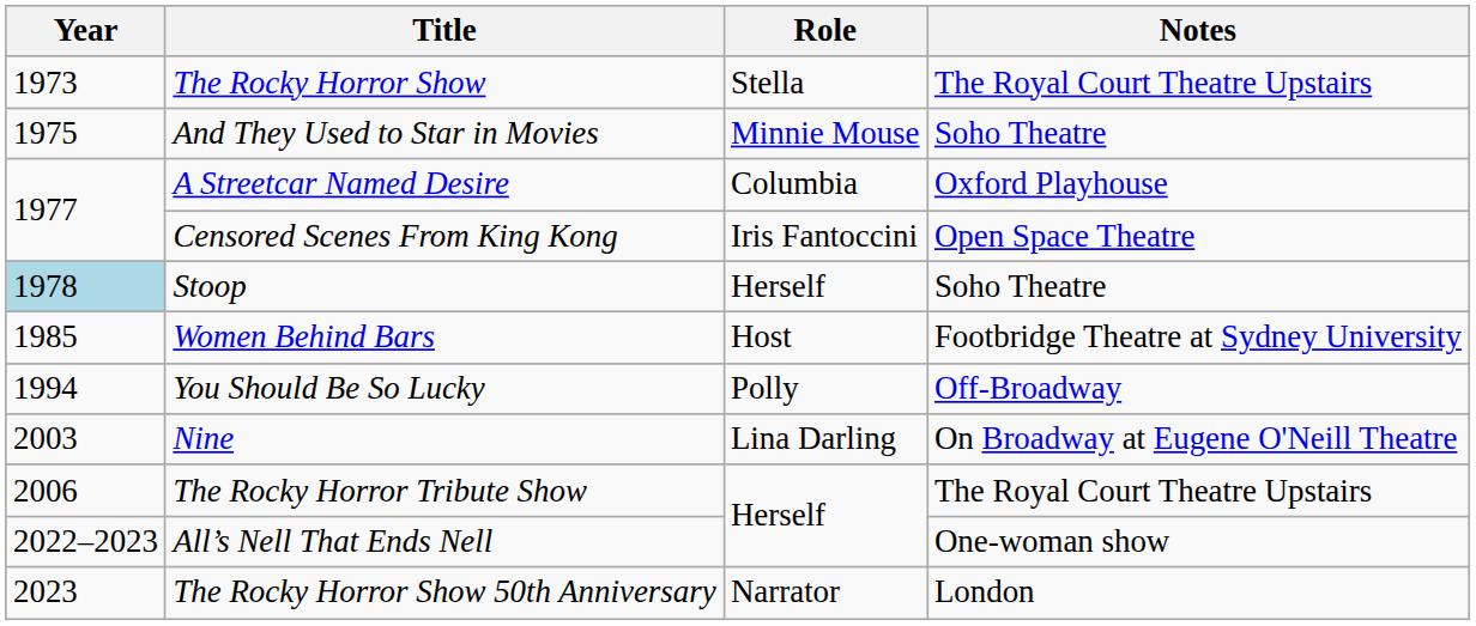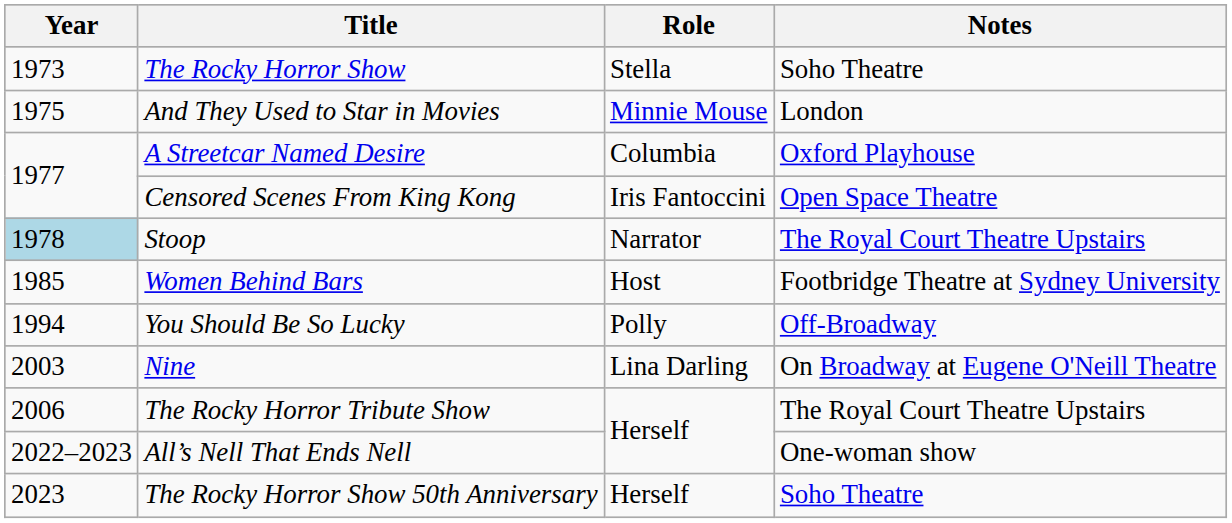 <table class="wikitable">
 <tr>
 <th>Year</th>
 <th>Title</th>
 <th>Role</th>
 <th>Notes</th>
 </tr>
 <tr>
 <td>1973</td>
 <td><em><a href='#'>The Rocky Horror Show</a></em></td>
 <td>Stella</td>
-<td><a href='#'>The Royal Court Theatre Upstairs</a></td>
+<td>Soho Theatre</td>
 </tr>
 <tr>
 <td>1975</td>
 <td><em>And They Used to Star in Movies</em></td>
 <td><a href='#'>Minnie Mouse</a></td>
-<td><a href='#'>Soho Theatre</a></td>
+<td>London</td>
 </tr>
 <tr>
 <td rowspan="2">1977</td>
 <td><em><a href='#'>A Streetcar Named Desire</a></em></td>
 <td>Columbia</td>
 <td><a href='#'>Oxford Playhouse</a></td>
 </tr>
 <tr>
 <td><em>Censored Scenes From King Kong</em></td>
 <td>Iris Fantoccini</td>
 <td><a href='#'>Open Space Theatre</a></td>
 </tr>
 <tr>
 <td style="background: lightblue;">1978</td>
 <td><em>Stoop</em></td>
-<td>Herself</td>
-<td>Soho Theatre</td>
+<td>Narrator</td>
+<td><a href='#'>The Royal Court Theatre Upstairs</a></td>
 </tr>
 <tr>
 <td>1985</td>
 <td><em><a href='#'>Women Behind Bars</a></em></td>
 <td>Host</td>
 <td>Footbridge Theatre at <a href='#'>Sydney University</a></td>
 </tr>
 <tr>
 <td>1994</td>
 <td><em>You Should Be So Lucky</em></td>
 <td>Polly</td>
 <td><a href='#'>Off-Broadway</a></td>
 </tr>
 <tr>
 <td>2003</td>
 <td><a href='#'><em>Nine</em></a></td>
 <td>Lina Darling</td>
 <td>On <a href='#'>Broadway</a> at <a href='#'>Eugene O'Neill Theatre</a></td>
 </tr>
 <tr>
 <td>2006</td>
 <td><em>The Rocky Horror Tribute Show</em></td>
 <td rowspan="2">Herself</td>
 <td>The Royal Court Theatre Upstairs</td>
 </tr>
 <tr>
 <td>2022–2023</td>
 <td><em>All’s Nell That Ends Nell</em></td>
 <td>One-woman show</td>
 </tr>
 <tr>
 <td>2023</td>
 <td><em>The Rocky Horror Show 50th Anniversary</em></td>
-<td>Narrator</td>
-<td>London</td>
+<td>Herself</td>
+<td><a href='#'>Soho Theatre</a></td>
 </tr>
 </table>
